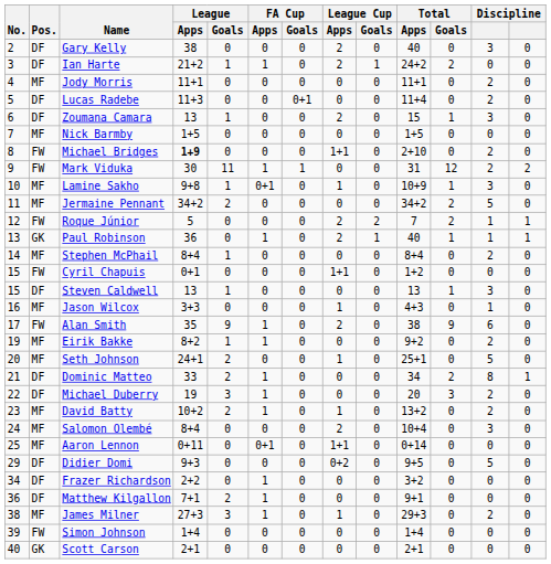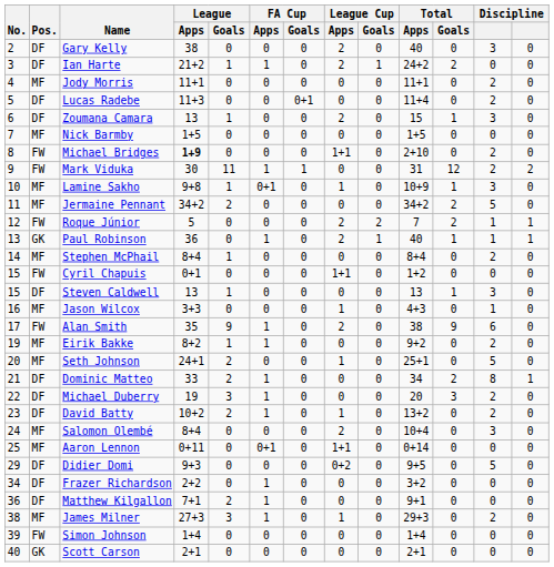 <table class="wikitable" style="text-align:center">
 <tr>
 <th rowspan="2" valign="bottom">No.</th>
 <th rowspan="2" valign="bottom">Pos.</th>
 <th rowspan="2" valign="bottom">Name</th>
 <th colspan="2" width="85">League</th>
 <th colspan="2" width="85">FA Cup</th>
 <th colspan="2" width="85">League Cup</th>
 <th colspan="2" width="85">Total</th>
 <th colspan="2" width="85">Discipline</th>
 </tr>
 <tr>
 <th>Apps</th>
 <th>Goals</th>
 <th>Apps</th>
 <th>Goals</th>
 <th>Apps</th>
 <th>Goals</th>
 <th>Apps</th>
 <th>Goals</th>
 <th></th>
 <th></th>
 </tr>
 <tr>
 <td align="left">2</td>
 <td align="left">DF</td>
 <td align="left"> <a href='#'>Gary Kelly</a></td>
 <td>38</td>
 <td>0</td>
 <td>0</td>
 <td>0</td>
 <td>2</td>
 <td>0</td>
 <td>40</td>
 <td>0</td>
 <td>3</td>
 <td>0</td>
 </tr>
 <tr>
 <td align="left">3</td>
 <td align="left">DF</td>
 <td align="left"> <a href='#'>Ian Harte</a></td>
 <td>21+2</td>
 <td>1</td>
 <td>1</td>
 <td>0</td>
 <td>2</td>
 <td>1</td>
 <td>24+2</td>
 <td>2</td>
 <td>0</td>
 <td>0</td>
 </tr>
 <tr>
 <td align="left">4</td>
 <td align="left">MF</td>
 <td align="left"> <a href='#'>Jody Morris</a></td>
 <td>11+1</td>
 <td>0</td>
 <td>0</td>
 <td>0</td>
 <td>0</td>
 <td>0</td>
 <td>11+1</td>
 <td>0</td>
 <td>2</td>
 <td>0</td>
 </tr>
 <tr>
 <td align="left">5</td>
 <td align="left">DF</td>
 <td align="left"> <a href='#'>Lucas Radebe</a></td>
 <td>11+3</td>
 <td>0</td>
 <td>0</td>
 <td>0+1</td>
 <td>0</td>
 <td>0</td>
 <td>11+4</td>
 <td>0</td>
 <td>2</td>
 <td>0</td>
 </tr>
 <tr>
 <td align="left">6</td>
 <td align="left">DF</td>
 <td align="left"> <a href='#'>Zoumana Camara</a></td>
 <td>13</td>
 <td>1</td>
 <td>0</td>
 <td>0</td>
 <td>2</td>
 <td>0</td>
 <td>15</td>
 <td>1</td>
 <td>3</td>
 <td>0</td>
 </tr>
 <tr>
 <td align="left">7</td>
 <td align="left">MF</td>
 <td align="left"> <a href='#'>Nick Barmby</a></td>
 <td>1+5</td>
 <td>0</td>
 <td>0</td>
 <td>0</td>
 <td>0</td>
 <td>0</td>
 <td>1+5</td>
 <td>0</td>
 <td>0</td>
 <td>0</td>
 </tr>
 <tr>
 <td align="left">8</td>
 <td align="left">FW</td>
 <td align="left"> <a href='#'>Michael Bridges</a></td>
 <td><strong>1+9</strong></td>
 <td>0</td>
 <td>0</td>
 <td>0</td>
 <td>1+1</td>
 <td>0</td>
 <td>2+10</td>
 <td>0</td>
 <td>2</td>
 <td>0</td>
 </tr>
 <tr>
 <td align="left">9</td>
 <td align="left">FW</td>
 <td align="left"> <a href='#'>Mark Viduka</a></td>
 <td>30</td>
 <td>11</td>
 <td>1</td>
 <td>1</td>
 <td>0</td>
 <td>0</td>
 <td>31</td>
 <td>12</td>
 <td>2</td>
 <td>2</td>
 </tr>
 <tr>
 <td align="left">10</td>
 <td align="left">MF</td>
 <td align="left"> <a href='#'>Lamine Sakho</a></td>
 <td>9+8</td>
 <td>1</td>
 <td>0+1</td>
 <td>0</td>
 <td>1</td>
 <td>0</td>
 <td>10+9</td>
 <td>1</td>
 <td>3</td>
 <td>0</td>
 </tr>
 <tr>
 <td align="left">11</td>
 <td align="left">MF</td>
 <td align="left"> <a href='#'>Jermaine Pennant</a></td>
 <td>34+2</td>
 <td>2</td>
 <td>0</td>
 <td>0</td>
 <td>0</td>
 <td>0</td>
 <td>34+2</td>
 <td>2</td>
 <td>5</td>
 <td>0</td>
 </tr>
 <tr>
 <td align="left">12</td>
 <td align="left">FW</td>
 <td align="left"> <a href='#'>Roque Júnior</a></td>
 <td>5</td>
 <td>0</td>
 <td>0</td>
 <td>0</td>
 <td>2</td>
 <td>2</td>
 <td>7</td>
 <td>2</td>
 <td>1</td>
 <td>1</td>
 </tr>
 <tr>
 <td align="left">13</td>
 <td align="left">GK</td>
 <td align="left"> <a href='#'>Paul Robinson</a></td>
 <td>36</td>
 <td>0</td>
 <td>1</td>
 <td>0</td>
 <td>2</td>
 <td>1</td>
 <td>40</td>
 <td>1</td>
 <td>1</td>
 <td>1</td>
 </tr>
 <tr>
 <td align="left">14</td>
 <td align="left">MF</td>
 <td align="left"> <a href='#'>Stephen McPhail</a></td>
 <td>8+4</td>
 <td>1</td>
 <td>0</td>
 <td>0</td>
 <td>0</td>
 <td>0</td>
 <td>8+4</td>
 <td>0</td>
 <td>2</td>
 <td>0</td>
 </tr>
 <tr>
 <td align="left">15</td>
 <td align="left">FW</td>
 <td align="left"> <a href='#'>Cyril Chapuis</a></td>
 <td>0+1</td>
 <td>0</td>
 <td>0</td>
 <td>0</td>
 <td>1+1</td>
 <td>0</td>
 <td>1+2</td>
 <td>0</td>
 <td>0</td>
 <td>0</td>
 </tr>
 <tr>
 <td align="left">15</td>
 <td align="left">DF</td>
 <td align="left"> <a href='#'>Steven Caldwell</a></td>
 <td>13</td>
 <td>1</td>
 <td>0</td>
 <td>0</td>
 <td>0</td>
 <td>0</td>
 <td>13</td>
 <td>1</td>
 <td>3</td>
 <td>0</td>
 </tr>
 <tr>
 <td align="left">16</td>
 <td align="left">MF</td>
 <td align="left"> <a href='#'>Jason Wilcox</a></td>
 <td>3+3</td>
 <td>0</td>
 <td>0</td>
 <td>0</td>
 <td>1</td>
 <td>0</td>
 <td>4+3</td>
 <td>0</td>
 <td>1</td>
 <td>0</td>
 </tr>
 <tr>
 <td align="left">17</td>
 <td align="left">FW</td>
 <td align="left"> <a href='#'>Alan Smith</a></td>
 <td>35</td>
 <td>9</td>
 <td>1</td>
 <td>0</td>
 <td>2</td>
 <td>0</td>
 <td>38</td>
 <td>9</td>
 <td>6</td>
 <td>0</td>
 </tr>
 <tr>
 <td align="left">19</td>
 <td align="left">MF</td>
 <td align="left"> <a href='#'>Eirik Bakke</a></td>
 <td>8+2</td>
 <td>1</td>
 <td>1</td>
 <td>0</td>
 <td>0</td>
 <td>0</td>
 <td>9+2</td>
 <td>0</td>
 <td>2</td>
 <td>0</td>
 </tr>
 <tr>
 <td align="left">20</td>
 <td align="left">MF</td>
 <td align="left"> <a href='#'>Seth Johnson</a></td>
 <td>24+1</td>
 <td>2</td>
 <td>0</td>
 <td>0</td>
 <td>1</td>
 <td>0</td>
 <td>25+1</td>
 <td>0</td>
 <td>5</td>
 <td>0</td>
 </tr>
 <tr>
 <td align="left">21</td>
 <td align="left">DF</td>
 <td align="left"> <a href='#'>Dominic Matteo</a></td>
 <td>33</td>
 <td>2</td>
 <td>1</td>
 <td>0</td>
 <td>0</td>
 <td>0</td>
 <td>34</td>
 <td>2</td>
 <td>8</td>
 <td>1</td>
 </tr>
 <tr>
 <td align="left">22</td>
 <td align="left">DF</td>
 <td align="left"> <a href='#'>Michael Duberry</a></td>
 <td>19</td>
 <td>3</td>
 <td>1</td>
 <td>0</td>
 <td>0</td>
 <td>0</td>
 <td>20</td>
 <td>3</td>
 <td>2</td>
 <td>0</td>
 </tr>
 <tr>
 <td align="left">23</td>
-<td align="left">MF</td>
+<td align="left">DF</td>
 <td align="left"> <a href='#'>David Batty</a></td>
 <td>10+2</td>
 <td>2</td>
 <td>1</td>
 <td>0</td>
 <td>1</td>
 <td>0</td>
 <td>13+2</td>
 <td>0</td>
 <td>2</td>
 <td>0</td>
 </tr>
 <tr>
 <td align="left">24</td>
 <td align="left">MF</td>
 <td align="left"> <a href='#'>Salomon Olembé</a></td>
 <td>8+4</td>
 <td>0</td>
 <td>0</td>
 <td>0</td>
 <td>2</td>
 <td>0</td>
 <td>10+4</td>
 <td>0</td>
 <td>3</td>
 <td>0</td>
 </tr>
 <tr>
 <td align="left">25</td>
 <td align="left">MF</td>
 <td align="left"> <a href='#'>Aaron Lennon</a></td>
 <td>0+11</td>
 <td>0</td>
 <td>0+1</td>
 <td>0</td>
 <td>1+1</td>
 <td>0</td>
 <td>0+14</td>
 <td>0</td>
 <td>0</td>
 <td>0</td>
 </tr>
 <tr>
 <td align="left">29</td>
 <td align="left">DF</td>
 <td align="left"> <a href='#'>Didier Domi</a></td>
 <td>9+3</td>
 <td>0</td>
 <td>0</td>
 <td>0</td>
 <td>0+2</td>
 <td>0</td>
 <td>9+5</td>
 <td>0</td>
 <td>5</td>
 <td>0</td>
 </tr>
 <tr>
 <td align="left">34</td>
 <td align="left">DF</td>
 <td align="left"> <a href='#'>Frazer Richardson</a></td>
 <td>2+2</td>
 <td>0</td>
 <td>1</td>
 <td>0</td>
 <td>0</td>
 <td>0</td>
 <td>3+2</td>
 <td>0</td>
 <td>0</td>
 <td>0</td>
 </tr>
 <tr>
 <td align="left">36</td>
 <td align="left">DF</td>
 <td align="left"> <a href='#'>Matthew Kilgallon</a></td>
 <td>7+1</td>
 <td>2</td>
 <td>1</td>
 <td>0</td>
 <td>0</td>
 <td>0</td>
 <td>9+1</td>
 <td>0</td>
 <td>0</td>
 <td>0</td>
 </tr>
 <tr>
 <td align="left">38</td>
 <td align="left">MF</td>
 <td align="left"> <a href='#'>James Milner</a></td>
 <td>27+3</td>
 <td>3</td>
 <td>1</td>
 <td>0</td>
 <td>1</td>
 <td>0</td>
 <td>29+3</td>
 <td>0</td>
 <td>2</td>
 <td>0</td>
 </tr>
 <tr>
 <td align="left">39</td>
 <td align="left">FW</td>
 <td align="left"> <a href='#'>Simon Johnson</a></td>
 <td>1+4</td>
 <td>0</td>
 <td>0</td>
 <td>0</td>
 <td>0</td>
 <td>0</td>
 <td>1+4</td>
 <td>0</td>
 <td>0</td>
 <td>0</td>
 </tr>
 <tr>
 <td align="left">40</td>
 <td align="left">GK</td>
 <td align="left"> <a href='#'>Scott Carson</a></td>
 <td>2+1</td>
 <td>0</td>
 <td>0</td>
 <td>0</td>
 <td>0</td>
 <td>0</td>
 <td>2+1</td>
 <td>0</td>
 <td>0</td>
 <td>0</td>
 </tr>
 </table>
